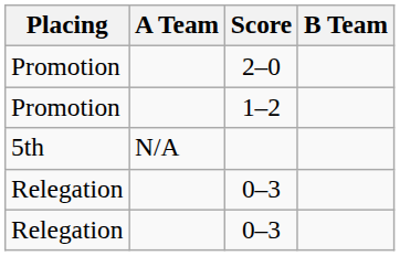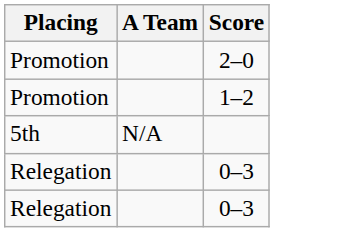 <table class=wikitable style="border:1px solid #AAAAAA;">
 <tr>
 <th>Placing</th>
 <th>A Team</th>
 <th>Score</th>
-<th>B Team</th>
 </tr>
 <tr>
 <td>Promotion</td>
 <td><strong></strong></td>
 <td align="center">2–0</td>
-<td></td>
 </tr>
 <tr>
 <td>Promotion</td>
 <td></td>
 <td align="center">1–2</td>
-<td><strong></strong></td>
 </tr>
 <tr>
 <td>5th</td>
 <td>N/A</td>
-<td></td>
 <td></td>
 </tr>
 <tr>
 <td>Relegation</td>
 <td><em></em></td>
 <td align="center">0–3</td>
-<td></td>
 </tr>
 <tr>
 <td>Relegation</td>
 <td><em></em></td>
 <td align="center">0–3</td>
-<td></td>
 </tr>
 </table>
